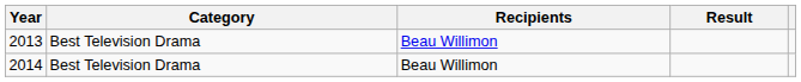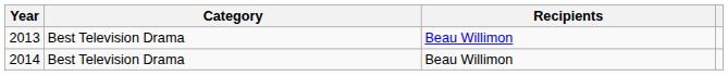 <table class="wikitable plainrowheaders" style="font-size: 90%" width=85%>
 <tr>
 <th scope="col" style="width:2%;">Year</th>
 <th scope="col" style="width:45%;">Category</th>
 <th scope="col" style="width:35%;">Recipients</th>
-<th scope="col" style="width:15%;">Result</th>
 <th scope="col" class="unsortable" style="width:1%;"></th>
 </tr>
 <tr>
 <td style="text-align:center;">2013</td>
 <td>Best Television Drama</td>
 <td><a href='#'>Beau Willimon</a></td>
-<td></td>
 <td style="text-align:center;"></td>
 </tr>
 <tr>
 <td style="text-align:center;">2014</td>
 <td>Best Television Drama</td>
 <td>Beau Willimon</td>
-<td></td>
 <td style="text-align:center;"></td>
 </tr>
 </table>
